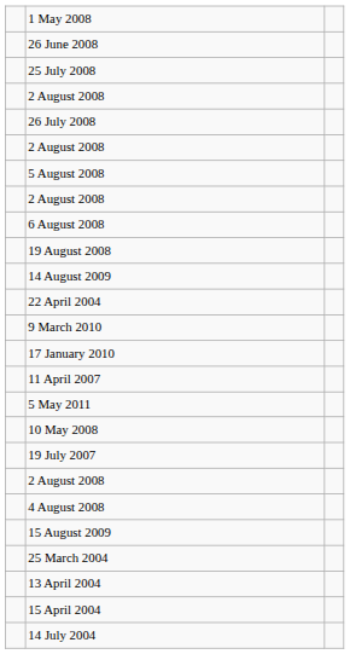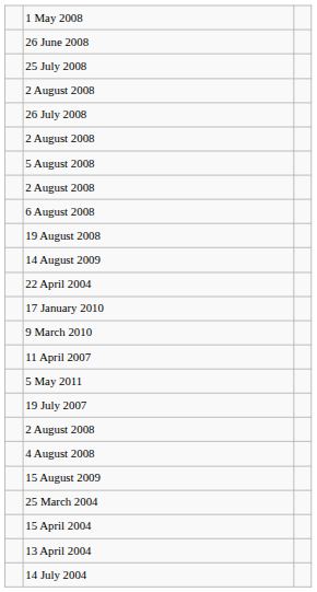 <table class="wikitable" style="font-size: 89%; float: left; width: 26em; margin-right: 1em; height: 700px">
 <tr>
 <td></td>
 <td>1 May 2008</td>
 <td></td>
 </tr>
 <tr>
 <td></td>
 <td>26 June 2008</td>
 <td></td>
 </tr>
 <tr>
 <td></td>
 <td>25 July 2008</td>
 <td></td>
 </tr>
 <tr>
 <td></td>
 <td>2 August 2008</td>
 <td></td>
 </tr>
 <tr>
 <td></td>
 <td>26 July 2008</td>
 <td></td>
 </tr>
 <tr>
 <td></td>
 <td>2 August 2008</td>
 <td></td>
 </tr>
 <tr>
 <td></td>
 <td>5 August 2008</td>
 <td></td>
 </tr>
 <tr>
 <td></td>
 <td>2 August 2008</td>
 <td></td>
 </tr>
 <tr>
 <td></td>
 <td>6 August 2008</td>
 <td></td>
 </tr>
 <tr>
 <td></td>
 <td>19 August 2008</td>
 <td></td>
 </tr>
 <tr>
 <td></td>
 <td>14 August 2009</td>
 <td></td>
 </tr>
 <tr>
 <td></td>
 <td>22 April 2004</td>
 <td></td>
 </tr>
 <tr>
 <td></td>
-<td>9 March 2010</td>
+<td>17 January 2010</td>
 <td></td>
 </tr>
 <tr>
 <td></td>
-<td>17 January 2010</td>
+<td>9 March 2010</td>
 <td></td>
 </tr>
 <tr>
 <td></td>
 <td>11 April 2007</td>
 <td></td>
 </tr>
 <tr>
 <td></td>
 <td>5 May 2011</td>
-<td></td>
-</tr>
-<tr>
-<td></td>
-<td>10 May 2008</td>
 <td></td>
 </tr>
 <tr>
 <td></td>
 <td>19 July 2007</td>
 <td></td>
 </tr>
 <tr>
 <td></td>
 <td>2 August 2008</td>
 <td></td>
 </tr>
 <tr>
 <td></td>
 <td>4 August 2008</td>
 <td></td>
 </tr>
 <tr>
 <td></td>
 <td>15 August 2009</td>
 <td></td>
 </tr>
 <tr>
 <td></td>
 <td>25 March 2004</td>
 <td></td>
 </tr>
 <tr>
 <td></td>
-<td>13 April 2004</td>
+<td>15 April 2004</td>
 <td></td>
 </tr>
 <tr>
 <td></td>
-<td>15 April 2004</td>
+<td>13 April 2004</td>
 <td></td>
 </tr>
 <tr>
 <td></td>
 <td>14 July 2004</td>
 <td></td>
 </tr>
 </table>
